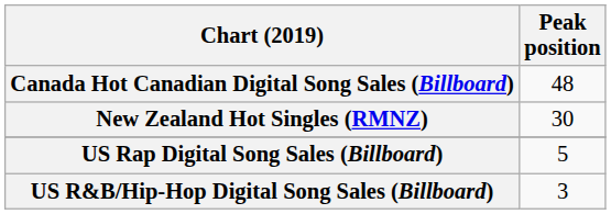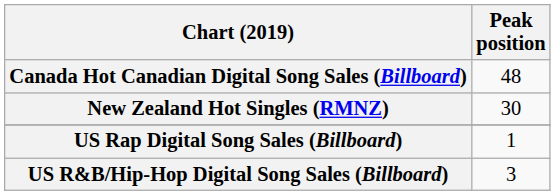 <table class="wikitable sortable plainrowheaders" style="text-align:center">
 <tr>
 <th scope="col">Chart (2019)</th>
 <th scope="col">Peak<br>position</th>
 </tr>
 <tr>
 <th scope="row">Canada Hot Canadian Digital Song Sales (<em><a href='#'>Billboard</a></em>)</th>
 <td style="text-align:center;">48</td>
 </tr>
 <tr>
 <th scope="row">New Zealand Hot Singles (<a href='#'>RMNZ</a>)</th>
 <td>30</td>
 </tr>
 <tr>
 </tr>
 <tr>
 </tr>
 <tr>
 <th scope="row">US Rap Digital Song Sales (<em>Billboard</em>)</th>
-<td style="text-align:center;">5</td>
+<td style="text-align:center;">1</td>
 </tr>
 <tr>
 <th scope="row">US R&B/Hip-Hop Digital Song Sales (<em>Billboard</em>)</th>
 <td style="text-align:center;">3</td>
 </tr>
 </table>
